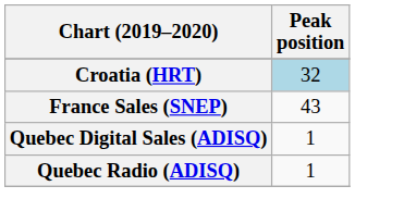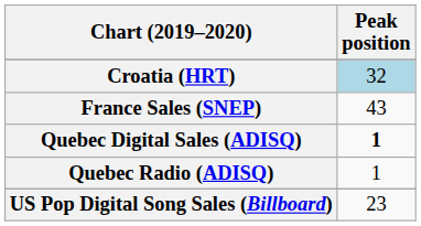 <table class="wikitable sortable plainrowheaders" style="text-align:center">
 <tr>
 <th scope="col">Chart (2019–2020)</th>
 <th scope="col">Peak<br>position</th>
 </tr>
 <tr>
 </tr>
 <tr>
 </tr>
 <tr>
 </tr>
 <tr>
 </tr>
 <tr>
 </tr>
 <tr>
 <th scope="row">Croatia (<a href='#'>HRT</a>)</th>
 <td style="background: lightblue;">32</td>
 </tr>
 <tr>
 <th scope="row">France Sales (<a href='#'>SNEP</a>)</th>
 <td>43</td>
 </tr>
 <tr>
 <th scope="row">Quebec Digital Sales (<a href='#'>ADISQ</a>)</th>
-<td>1</td>
+<td><strong>1</strong></td>
 </tr>
 <tr>
 <th scope="row">Quebec Radio (<a href='#'>ADISQ</a>)</th>
 <td>1</td>
 </tr>
 <tr>
 </tr>
 <tr>
 </tr>
+<tr>
+<th scope="row">US Pop Digital Song Sales (<em><a href='#'>Billboard</a></em>)</th>
+<td>23</td>
+</tr>
 </table>
